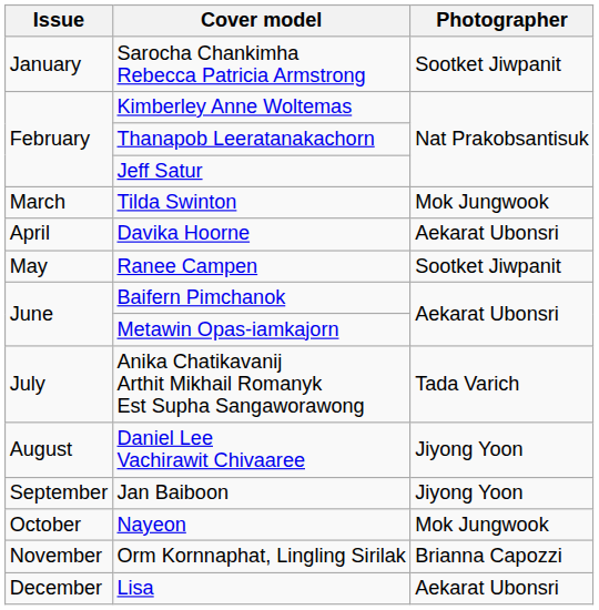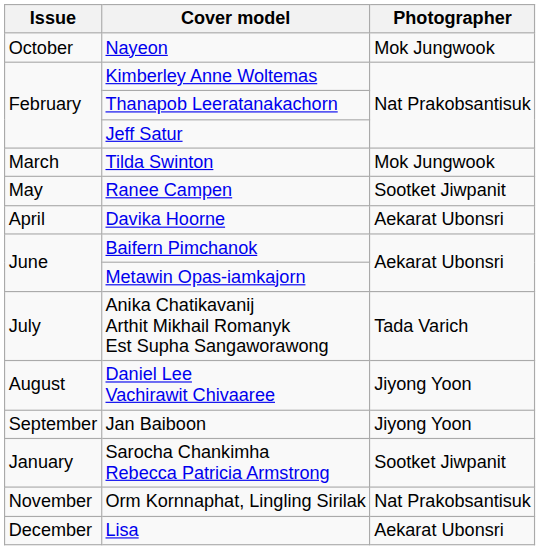 <table class="sortable wikitable">
 <tr>
 <th>Issue</th>
 <th>Cover model</th>
 <th>Photographer</th>
 </tr>
 <tr>
-<td>January</td>
-<td>Sarocha Chankimha<br><a href='#'>Rebecca Patricia Armstrong</a></td>
-<td>Sootket Jiwpanit</td>
+<td>October</td>
+<td><a href='#'>Nayeon</a></td>
+<td>Mok Jungwook</td>
 </tr>
 <tr>
 <td rowspan=3>February</td>
 <td><a href='#'>Kimberley Anne Woltemas</a></td>
 <td rowspan=3>Nat Prakobsantisuk</td>
 </tr>
 <tr>
 <td><a href='#'>Thanapob Leeratanakachorn</a></td>
 </tr>
 <tr>
 <td><a href='#'>Jeff Satur</a></td>
 </tr>
 <tr>
 <td>March</td>
 <td><a href='#'>Tilda Swinton</a></td>
 <td>Mok Jungwook</td>
 </tr>
 <tr>
+<td>May</td>
+<td><a href='#'>Ranee Campen</a></td>
+<td>Sootket Jiwpanit</td>
+</tr>
+<tr>
 <td>April</td>
 <td><a href='#'>Davika Hoorne</a></td>
 <td>Aekarat Ubonsri</td>
-</tr>
-<tr>
-<td>May</td>
-<td><a href='#'>Ranee Campen</a></td>
-<td>Sootket Jiwpanit</td>
 </tr>
 <tr>
 <td rowspan=2>June</td>
 <td><a href='#'>Baifern Pimchanok</a></td>
 <td rowspan=2>Aekarat Ubonsri</td>
 </tr>
 <tr>
 <td><a href='#'>Metawin Opas-iamkajorn</a></td>
 </tr>
 <tr>
 <td>July</td>
 <td>Anika Chatikavanij <br>Arthit Mikhail Romanyk<br>Est Supha Sangaworawong</td>
 <td>Tada Varich</td>
 </tr>
 <tr>
 <td>August</td>
 <td><a href='#'>Daniel Lee</a><br> <a href='#'>Vachirawit Chivaaree</a></td>
 <td>Jiyong Yoon</td>
 </tr>
 <tr>
 <td>September</td>
 <td>Jan Baiboon</td>
 <td>Jiyong Yoon</td>
 </tr>
 <tr>
-<td>October</td>
-<td><a href='#'>Nayeon</a></td>
-<td>Mok Jungwook</td>
+<td>January</td>
+<td>Sarocha Chankimha<br><a href='#'>Rebecca Patricia Armstrong</a></td>
+<td>Sootket Jiwpanit</td>
 </tr>
 <tr>
 <td>November</td>
 <td>Orm Kornnaphat, Lingling Sirilak</td>
-<td>Brianna Capozzi</td>
+<td>Nat Prakobsantisuk</td>
 </tr>
 <tr>
 <td>December</td>
 <td><a href='#'>Lisa</a></td>
 <td>Aekarat Ubonsri</td>
 </tr>
 </table>
